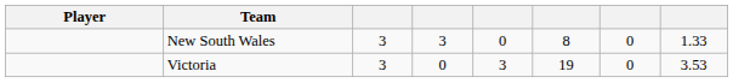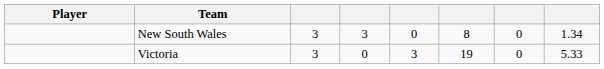 <table class="wikitable sortable">
 <tr>
 <th style="width: 10em;">Player</th>
 <th style="width: 12em;">Team</th>
 <th style="width: 3.5em;"></th>
 <th style="width: 3.5em;"></th>
 <th style="width: 3.5em;"></th>
 <th style="width: 4em;"></th>
 <th style="width: 3.5em;"></th>
 <th style="width: 4em;"></th>
 </tr>
 <tr style="text-align:center;">
 <td style="text-align:left;"></td>
 <td style="text-align:left;">New South Wales</td>
 <td>3</td>
 <td>3</td>
 <td>0</td>
 <td>8</td>
 <td>0</td>
-<td>1.33</td>
+<td>1.34</td>
 </tr>
 <tr style="text-align:center;">
 <td style="text-align:left;"></td>
 <td style="text-align:left;">Victoria</td>
 <td>3</td>
 <td>0</td>
 <td>3</td>
 <td>19</td>
 <td>0</td>
-<td>3.53</td>
+<td>5.33</td>
 </tr>
 </table>
